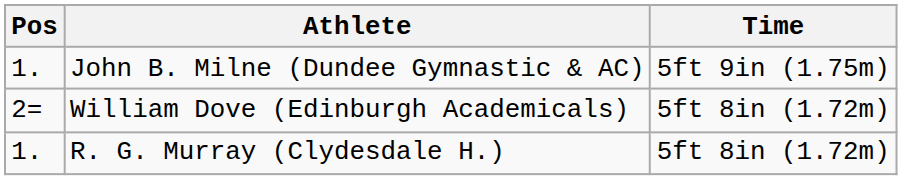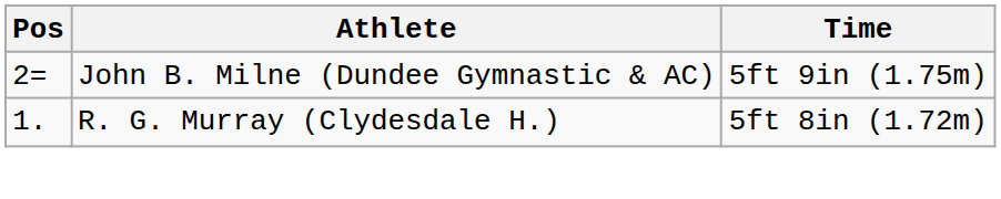 <table class="wikitable">
 <tr>
 <th>Pos</th>
 <th>Athlete</th>
 <th>Time</th>
 </tr>
 <tr>
-<td>1.</td>
+<td>2=</td>
 <td>John B. Milne (Dundee Gymnastic & AC)</td>
 <td>5ft 9in (1.75m)</td>
-</tr>
-<tr>
-<td>2=</td>
-<td>William Dove (Edinburgh Academicals)</td>
-<td>5ft 8in (1.72m)</td>
 </tr>
 <tr>
 <td>1.</td>
 <td>R. G. Murray (Clydesdale H.)</td>
 <td>5ft 8in (1.72m)</td>
 </tr>
 </table>
